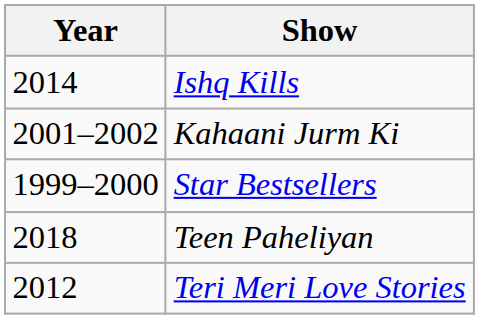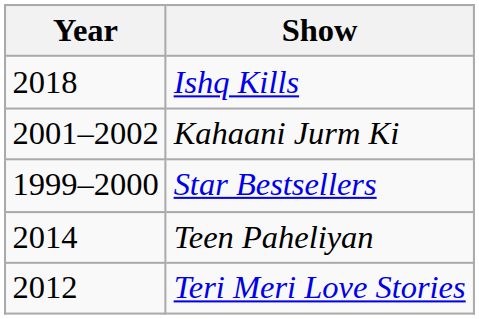 <table class="wikitable sortable">
 <tr>
 <th>Year</th>
 <th>Show</th>
 </tr>
 <tr>
-<td>2014</td>
+<td>2018</td>
 <td><em><a href='#'>Ishq Kills</a></em></td>
 </tr>
 <tr>
 <td>2001–2002</td>
 <td><em>Kahaani Jurm Ki</em></td>
 </tr>
 <tr>
 <td>1999–2000</td>
 <td><em><a href='#'>Star Bestsellers</a></em></td>
 </tr>
 <tr>
-<td>2018</td>
+<td>2014</td>
 <td><em>Teen Paheliyan</em></td>
 </tr>
 <tr>
 <td>2012</td>
 <td><em><a href='#'>Teri Meri Love Stories</a></em></td>
 </tr>
 </table>
